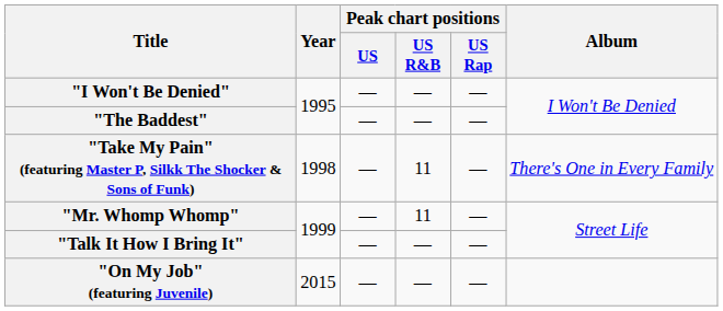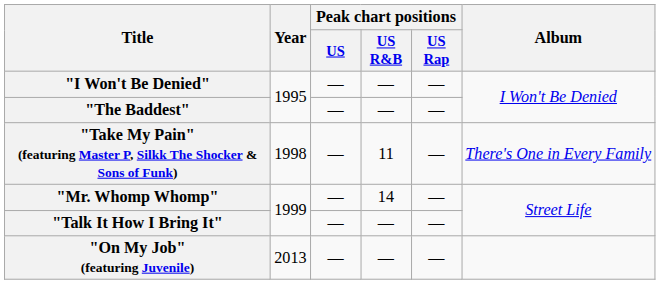 <table class="wikitable plainrowheaders" style="text-align:center;">
 <tr>
 <th scope="col" rowspan="2" style="width:16em;">Title</th>
 <th scope="col" rowspan="2">Year</th>
 <th scope="col" colspan="3">Peak chart positions</th>
 <th scope="col" rowspan="2">Album</th>
 </tr>
 <tr>
 <th style="width:3em; font-size:90%"><a href='#'>US</a></th>
 <th style="width:3em; font-size:90%"><a href='#'>US<br>R&B</a></th>
 <th style="width:3em; font-size:90%"><a href='#'>US<br>Rap</a></th>
 </tr>
 <tr>
 <th scope="row">"I Won't Be Denied"</th>
 <td rowspan="2">1995</td>
 <td>—</td>
 <td>—</td>
 <td>—</td>
 <td rowspan="2"><em><a href='#'>I Won't Be Denied</a></em></td>
 </tr>
 <tr>
 <th scope="row">"The Baddest"</th>
 <td>—</td>
 <td>—</td>
 <td>—</td>
 </tr>
 <tr>
 <th scope="row">"Take My Pain"<br><small>(featuring <a href='#'>Master P</a>, <a href='#'>Silkk The Shocker</a> & <a href='#'>Sons of Funk</a>)</small></th>
 <td>1998</td>
 <td>—</td>
 <td>11</td>
 <td>—</td>
 <td><em><a href='#'>There's One in Every Family</a></em></td>
 </tr>
 <tr>
 <th scope="row">"Mr. Whomp Whomp"</th>
 <td rowspan="2">1999</td>
 <td>—</td>
-<td>11</td>
+<td>14</td>
 <td>—</td>
 <td rowspan="2"><em><a href='#'>Street Life</a></em></td>
 </tr>
 <tr>
 <th scope="row">"Talk It How I Bring It"</th>
 <td>—</td>
 <td>—</td>
 <td>—</td>
 </tr>
 <tr>
 <th scope="row">"On My Job"<br><small>(featuring <a href='#'>Juvenile</a>)</small></th>
-<td>2015</td>
+<td>2013</td>
 <td>—</td>
 <td>—</td>
 <td>—</td>
 <td></td>
 </tr>
 </table>
